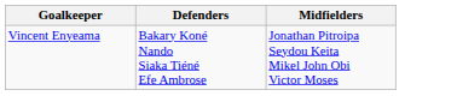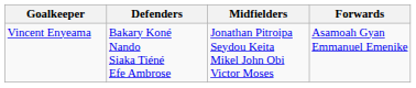 <table class="wikitable">
 <tr>
 <th width="25%">Goalkeeper</th>
 <th width="25%">Defenders</th>
 <th width="25%">Midfielders</th>
+<th width="25%">Forwards</th>
 </tr>
 <tr valign="top">
 <td> <a href='#'>Vincent Enyeama</a></td>
 <td> <a href='#'>Bakary Koné</a><br> <a href='#'>Nando</a><br> <a href='#'>Siaka Tiéné</a><br> <a href='#'>Efe Ambrose</a></td>
 <td> <a href='#'>Jonathan Pitroipa</a><br> <a href='#'>Seydou Keita</a><br> <a href='#'>Mikel John Obi</a><br> <a href='#'>Victor Moses</a></td>
+<td> <a href='#'>Asamoah Gyan</a><br> <a href='#'>Emmanuel Emenike</a></td>
 </tr>
 </table>
